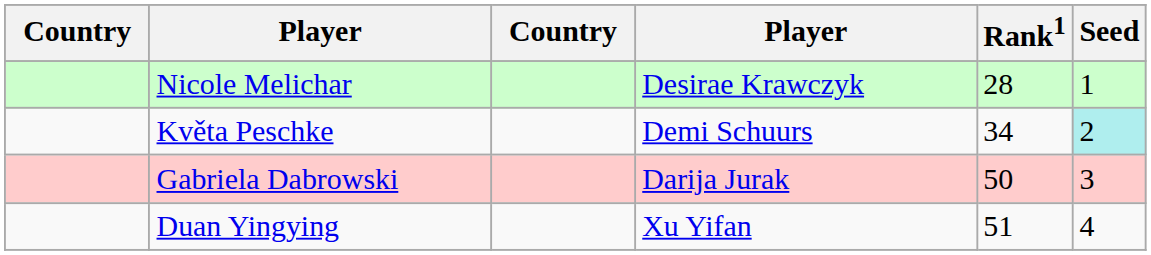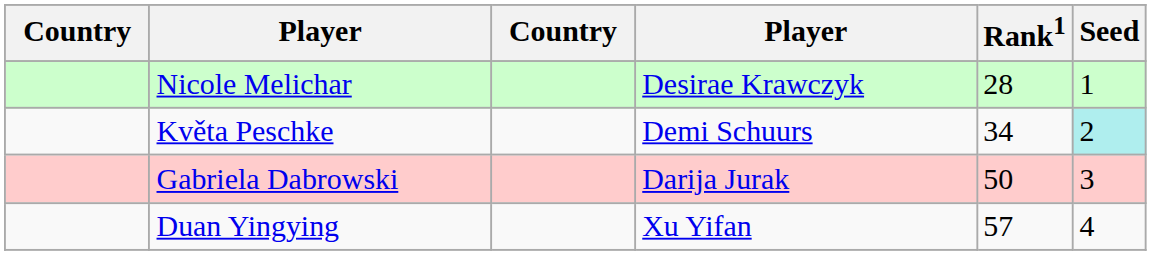 <table class="sortable wikitable">
 <tr>
 <th width="70">Country</th>
 <th width="175">Player</th>
 <th width="70">Country</th>
 <th width="175">Player</th>
 <th>Rank<sup>1</sup></th>
 <th>Seed</th>
 </tr>
 <tr style="background:#cfc;">
 <td></td>
 <td><a href='#'>Nicole Melichar</a></td>
 <td></td>
 <td><a href='#'>Desirae Krawczyk</a></td>
 <td>28</td>
 <td>1</td>
 </tr>
 <tr>
 <td></td>
 <td><a href='#'>Květa Peschke</a></td>
 <td></td>
 <td><a href='#'>Demi Schuurs</a></td>
 <td>34</td>
 <td style="background: paleturquoise;">2</td>
 </tr>
 <tr style="background:#fcc;">
 <td></td>
 <td><a href='#'>Gabriela Dabrowski</a></td>
 <td></td>
 <td><a href='#'>Darija Jurak</a></td>
 <td>50</td>
 <td>3</td>
 </tr>
 <tr>
 <td></td>
 <td><a href='#'>Duan Yingying</a></td>
 <td></td>
 <td><a href='#'>Xu Yifan</a></td>
-<td>51</td>
+<td>57</td>
 <td>4</td>
 </tr>
 </table>
